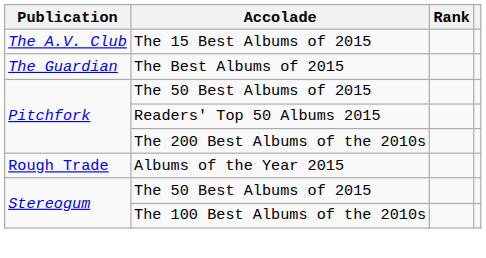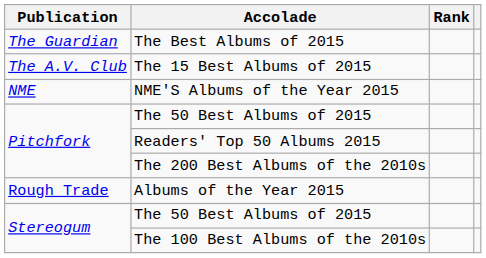 <table class="sortable wikitable">
 <tr>
 <th>Publication</th>
 <th>Accolade</th>
 <th>Rank</th>
 <th class="unsortable"></th>
 </tr>
 <tr>
+<td><em><a href='#'>The Guardian</a></em></td>
+<td>The Best Albums of 2015</td>
+<td></td>
+<td></td>
+</tr>
+<tr>
 <td><em><a href='#'>The A.V. Club</a></em></td>
 <td>The 15 Best Albums of 2015</td>
 <td></td>
 <td></td>
 </tr>
 <tr>
-<td><em><a href='#'>The Guardian</a></em></td>
-<td>The Best Albums of 2015</td>
+<td><em><a href='#'>NME</a></em></td>
+<td>NME'S Albums of the Year 2015</td>
 <td></td>
 <td></td>
 </tr>
 <tr>
 <td rowspan="3"><em><a href='#'>Pitchfork</a></em></td>
 <td>The 50 Best Albums of 2015</td>
 <td></td>
 <td></td>
 </tr>
 <tr>
 <td>Readers' Top 50 Albums 2015</td>
 <td></td>
 <td></td>
 </tr>
 <tr>
 <td>The 200 Best Albums of the 2010s</td>
 <td></td>
 <td></td>
 </tr>
 <tr>
 <td><a href='#'>Rough Trade</a></td>
 <td>Albums of the Year 2015</td>
 <td></td>
 <td></td>
 </tr>
 <tr>
 <td rowspan="2"><em><a href='#'>Stereogum</a></em></td>
 <td>The 50 Best Albums of 2015</td>
 <td></td>
 <td></td>
 </tr>
 <tr>
 <td>The 100 Best Albums of the 2010s</td>
 <td></td>
 <td></td>
 </tr>
 </table>
